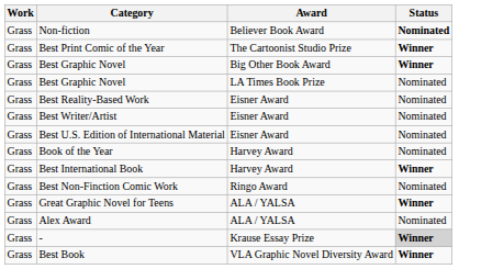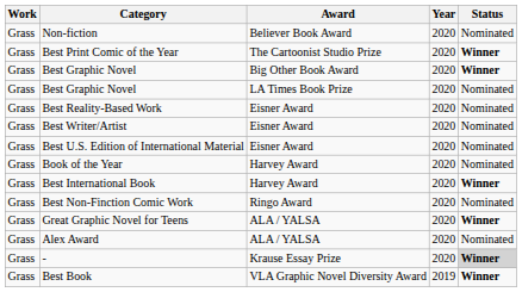 <table class="wikitable">
 <tr>
 <th>Work</th>
 <th>Category</th>
 <th>Award</th>
+<th>Year</th>
 <th>Status</th>
 </tr>
 <tr>
 <td>Grass</td>
 <td>Non-fiction</td>
 <td>Believer Book Award</td>
-<td><strong>Nominated</strong></td>
+<td>2020</td>
+<td>Nominated</td>
 </tr>
 <tr>
 <td>Grass</td>
 <td>Best Print Comic of the Year</td>
 <td>The Cartoonist Studio Prize</td>
+<td>2020</td>
 <td><strong>Winner</strong></td>
 </tr>
 <tr>
 <td>Grass</td>
 <td>Best Graphic Novel</td>
 <td>Big Other Book Award</td>
+<td>2020</td>
 <td><strong>Winner</strong></td>
 </tr>
 <tr>
 <td>Grass</td>
 <td>Best Graphic Novel</td>
 <td>LA Times Book Prize</td>
+<td>2020</td>
 <td>Nominated</td>
 </tr>
 <tr>
 <td>Grass</td>
 <td>Best Reality-Based Work</td>
 <td>Eisner Award</td>
+<td>2020</td>
 <td>Nominated</td>
 </tr>
 <tr>
 <td>Grass</td>
 <td>Best Writer/Artist</td>
 <td>Eisner Award</td>
+<td>2020</td>
 <td>Nominated</td>
 </tr>
 <tr>
 <td>Grass</td>
 <td>Best U.S. Edition of International Material</td>
 <td>Eisner Award</td>
+<td>2020</td>
 <td>Nominated</td>
 </tr>
 <tr>
 <td>Grass</td>
 <td>Book of the Year</td>
 <td>Harvey Award</td>
+<td>2020</td>
 <td>Nominated</td>
 </tr>
 <tr>
 <td>Grass</td>
 <td>Best International Book</td>
 <td>Harvey Award</td>
+<td>2020</td>
 <td><strong>Winner</strong></td>
 </tr>
 <tr>
 <td>Grass</td>
 <td>Best Non-Finction Comic Work</td>
 <td>Ringo Award</td>
+<td>2020</td>
 <td>Nominated</td>
 </tr>
 <tr>
 <td>Grass</td>
 <td>Great Graphic Novel for Teens</td>
 <td>ALA / YALSA</td>
+<td>2020</td>
 <td><strong>Winner</strong></td>
 </tr>
 <tr>
 <td>Grass</td>
 <td>Alex Award</td>
 <td>ALA / YALSA</td>
+<td>2020</td>
 <td>Nominated</td>
 </tr>
 <tr>
 <td>Grass</td>
 <td>-</td>
 <td>Krause Essay Prize</td>
+<td>2020</td>
 <td style="background: lightgrey;"><strong>Winner</strong></td>
 </tr>
 <tr>
 <td>Grass</td>
 <td>Best Book</td>
 <td>VLA Graphic Novel Diversity Award</td>
+<td>2019</td>
 <td><strong>Winner</strong></td>
 </tr>
 </table>
